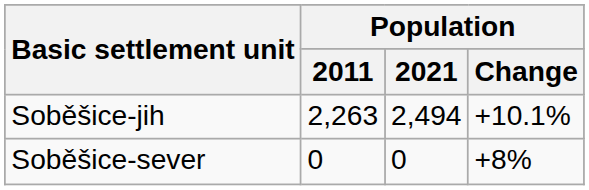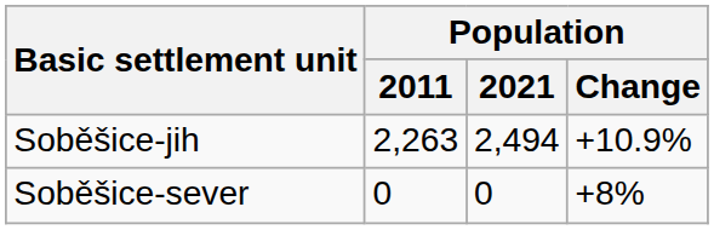 <table class="wikitable sortable">
 <tr>
 <th rowspan=2>Basic settlement unit</th>
 <th colspan=3>Population</th>
 </tr>
 <tr>
 <th>2011</th>
 <th>2021</th>
 <th>Change</th>
 </tr>
 <tr>
 <td>Soběšice-jih</td>
 <td>2,263</td>
 <td>2,494</td>
-<td>+10.1%</td>
+<td>+10.9%</td>
 </tr>
 <tr>
 <td>Soběšice-sever</td>
 <td>0</td>
 <td>0</td>
 <td>+8%</td>
 </tr>
 </table>
